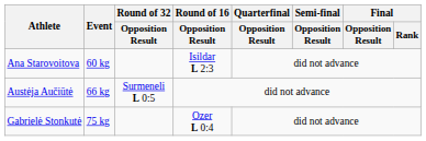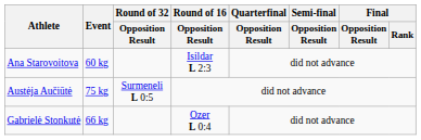 <table class=wikitable style=font-size:90%;text-align:center>
 <tr>
 <th rowspan=2>Athlete</th>
 <th rowspan=2>Event</th>
 <th>Round of 32</th>
 <th>Round of 16</th>
 <th>Quarterfinal</th>
 <th>Semi-final</th>
 <th colspan=2>Final</th>
 </tr>
 <tr style=font-size:95%>
 <th>Opposition<br>Result</th>
 <th>Opposition<br>Result</th>
 <th>Opposition<br>Result</th>
 <th>Opposition<br>Result</th>
 <th>Opposition<br>Result</th>
 <th>Rank</th>
 </tr>
 <tr>
 <td align=left><a href='#'>Ana Starovoitova</a></td>
 <td align=left><a href='#'>60 kg</a></td>
 <td></td>
 <td> <a href='#'>Isildar</a> <br> <strong>L</strong> 2:3</td>
 <td colspan=5>did not advance</td>
 </tr>
 <tr>
 <td align=left><a href='#'>Austėja Aučiūtė</a></td>
-<td align=left><a href='#'>66 kg</a></td>
+<td align=left><a href='#'>75 kg</a></td>
 <td> <a href='#'>Surmeneli</a> <br> <strong>L</strong> 0:5</td>
 <td colspan=5>did not advance</td>
 </tr>
 <tr>
 <td align=left><a href='#'>Gabrielė Stonkutė</a></td>
-<td align=left><a href='#'>75 kg</a></td>
+<td align=left><a href='#'>66 kg</a></td>
 <td></td>
 <td> <a href='#'>Ozer</a> <br> <strong>L</strong> 0:4</td>
 <td colspan=5>did not advance</td>
 </tr>
 </table>
